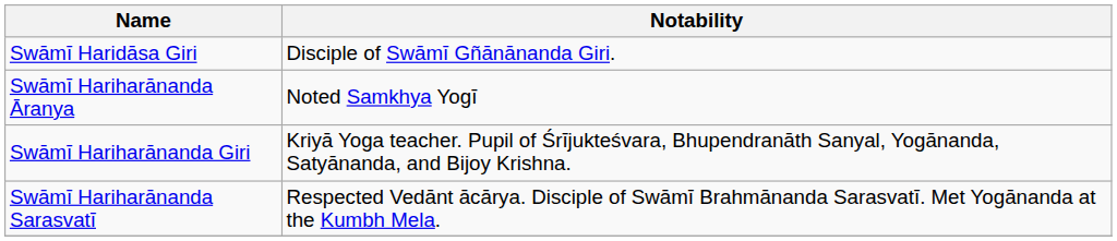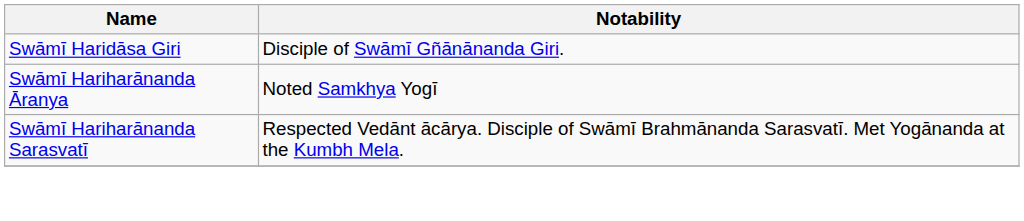 <table class="wikitable">
 <tr>
 <th width=25%>Name</th>
 <th>Notability</th>
 </tr>
 <tr>
 <td><a href='#'>Swāmī Haridāsa Giri</a></td>
 <td>Disciple of <a href='#'>Swāmī Gñānānanda Giri</a>.</td>
 </tr>
 <tr>
 <td><a href='#'>Swāmī Hariharānanda Āranya</a></td>
 <td>Noted <a href='#'>Samkhya</a> Yogī</td>
 </tr>
 <tr>
-<td><a href='#'>Swāmī Hariharānanda Giri</a></td>
-<td>Kriyā Yoga teacher. Pupil of Śrījukteśvara, Bhupendranāth Sanyal, Yogānanda, Satyānanda, and Bijoy Krishna.</td>
-</tr>
-<tr>
 <td><a href='#'>Swāmī Hariharānanda Sarasvatī</a></td>
 <td>Respected Vedānt ācārya. Disciple of Swāmī Brahmānanda Sarasvatī. Met Yogānanda at the <a href='#'>Kumbh Mela</a>.</td>
 </tr>
 <tr>
 </tr>
 </table>
